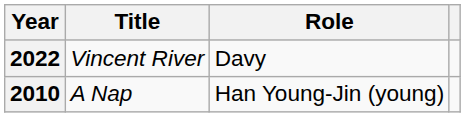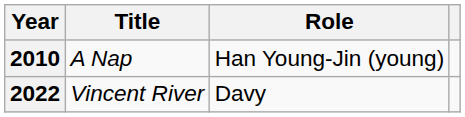 <table class="wikitable plainrowheaders">
 <tr>
 <th>Year</th>
 <th>Title</th>
 <th>Role</th>
 <th scope="col" class="unsortable"></th>
 </tr>
 <tr>
+<th scope="row">2010</th>
+<td><em>A Nap</em></td>
+<td>Han Young-Jin (young)</td>
+<td></td>
+</tr>
+<tr>
 <th scope="row">2022</th>
 <td><em>Vincent River</em></td>
 <td>Davy</td>
 <td></td>
 </tr>
-<tr>
-<th scope="row">2010</th>
-<td><em>A Nap</em></td>
-<td>Han Young-Jin (young)</td>
-<td></td>
-</tr>
 </table>
